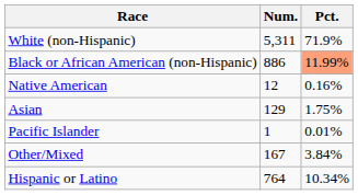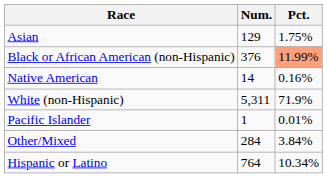 <table class="wikitable">
 <tr>
 <th>Race</th>
 <th>Num.</th>
 <th>Pct.</th>
 </tr>
 <tr>
-<td><a href='#'>White</a> (non-Hispanic)</td>
-<td>5,311</td>
-<td>71.9%</td>
+<td><a href='#'>Asian</a></td>
+<td>129</td>
+<td>1.75%</td>
 </tr>
 <tr>
 <td><a href='#'>Black or African American</a> (non-Hispanic)</td>
-<td>886</td>
+<td>376</td>
 <td style="background: lightsalmon;">11.99%</td>
 </tr>
 <tr>
 <td><a href='#'>Native American</a></td>
-<td>12</td>
+<td>14</td>
 <td>0.16%</td>
 </tr>
 <tr>
-<td><a href='#'>Asian</a></td>
-<td>129</td>
-<td>1.75%</td>
+<td><a href='#'>White</a> (non-Hispanic)</td>
+<td>5,311</td>
+<td>71.9%</td>
 </tr>
 <tr>
 <td><a href='#'>Pacific Islander</a></td>
 <td>1</td>
 <td>0.01%</td>
 </tr>
 <tr>
 <td><a href='#'>Other/Mixed</a></td>
-<td>167</td>
+<td>284</td>
 <td>3.84%</td>
 </tr>
 <tr>
 <td><a href='#'>Hispanic</a> or <a href='#'>Latino</a></td>
 <td>764</td>
 <td>10.34%</td>
 </tr>
 </table>
